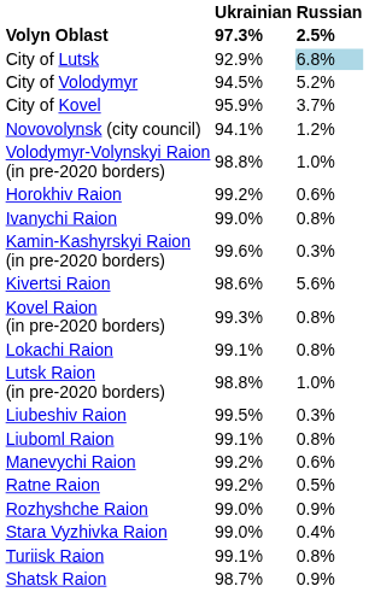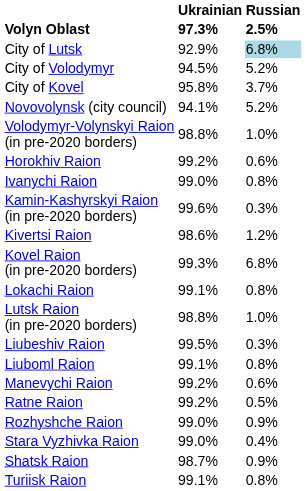 <table class="standard sortable">
 <tr>
 <th></th>
 <th>Ukrainian</th>
 <th>Russian</th>
 </tr>
 <tr>
 <td><strong>Volyn Oblast</strong></td>
 <td><strong>97.3%</strong></td>
 <td><strong>2.5%</strong></td>
 </tr>
 <tr>
 <td>City of <a href='#'>Lutsk</a></td>
 <td>92.9%</td>
 <td style="background: lightblue;">6.8%</td>
 </tr>
 <tr>
 <td>City of <a href='#'>Volodymyr</a></td>
 <td>94.5%</td>
 <td>5.2%</td>
 </tr>
 <tr>
 <td>City of <a href='#'>Kovel</a></td>
-<td>95.9%</td>
+<td>95.8%</td>
 <td>3.7%</td>
 </tr>
 <tr>
 <td><a href='#'>Novovolynsk</a> (city council)</td>
 <td>94.1%</td>
-<td>1.2%</td>
+<td>5.2%</td>
 </tr>
 <tr>
 <td><a href='#'>Volodymyr-Volynskyi Raion</a><br>(in pre-2020 borders)</td>
 <td>98.8%</td>
 <td>1.0%</td>
 </tr>
 <tr>
 <td><a href='#'>Horokhiv Raion</a></td>
 <td>99.2%</td>
 <td>0.6%</td>
 </tr>
 <tr>
 <td><a href='#'>Ivanychi Raion</a></td>
 <td>99.0%</td>
 <td>0.8%</td>
 </tr>
 <tr>
 <td><a href='#'>Kamin-Kashyrskyi Raion</a><br>(in pre-2020 borders)</td>
 <td>99.6%</td>
 <td>0.3%</td>
 </tr>
 <tr>
 <td><a href='#'>Kivertsi Raion</a></td>
 <td>98.6%</td>
-<td>5.6%</td>
+<td>1.2%</td>
 </tr>
 <tr>
 <td><a href='#'>Kovel Raion</a><br>(in pre-2020 borders)</td>
 <td>99.3%</td>
-<td>0.8%</td>
+<td>6.8%</td>
 </tr>
 <tr>
 <td><a href='#'>Lokachi Raion</a></td>
 <td>99.1%</td>
 <td>0.8%</td>
 </tr>
 <tr>
 <td><a href='#'>Lutsk Raion</a><br>(in pre-2020 borders)</td>
 <td>98.8%</td>
 <td>1.0%</td>
 </tr>
 <tr>
 <td><a href='#'>Liubeshiv Raion</a></td>
 <td>99.5%</td>
 <td>0.3%</td>
 </tr>
 <tr>
 <td><a href='#'>Liuboml Raion</a></td>
 <td>99.1%</td>
 <td>0.8%</td>
 </tr>
 <tr>
 <td><a href='#'>Manevychi Raion</a></td>
 <td>99.2%</td>
 <td>0.6%</td>
 </tr>
 <tr>
 <td><a href='#'>Ratne Raion</a></td>
 <td>99.2%</td>
 <td>0.5%</td>
 </tr>
 <tr>
 <td><a href='#'>Rozhyshche Raion</a></td>
 <td>99.0%</td>
 <td>0.9%</td>
 </tr>
 <tr>
 <td><a href='#'>Stara Vyzhivka Raion</a></td>
 <td>99.0%</td>
 <td>0.4%</td>
 </tr>
 <tr>
+<td><a href='#'>Shatsk Raion</a></td>
+<td>98.7%</td>
+<td>0.9%</td>
+</tr>
+<tr>
 <td><a href='#'>Turiisk Raion</a></td>
 <td>99.1%</td>
 <td>0.8%</td>
 </tr>
-<tr>
-<td><a href='#'>Shatsk Raion</a></td>
-<td>98.7%</td>
-<td>0.9%</td>
-</tr>
 </table>
